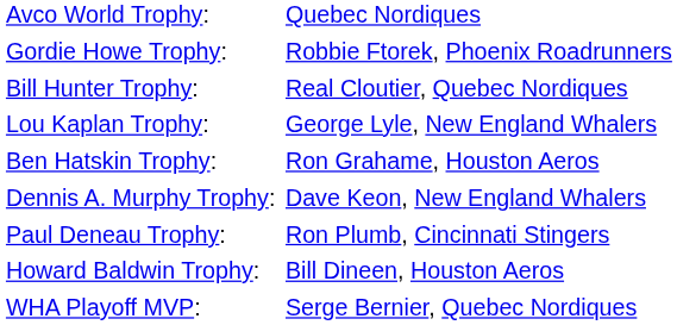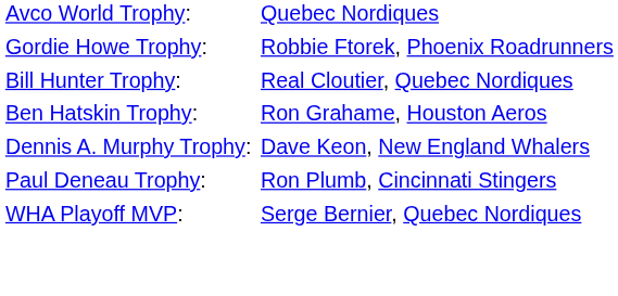 <table cellpadding="3" cellspacing="1">
 <tr>
 <td><a href='#'>Avco World Trophy</a>:</td>
 <td><a href='#'>Quebec Nordiques</a></td>
 </tr>
 <tr>
 <td><a href='#'>Gordie Howe Trophy</a>:</td>
 <td><a href='#'>Robbie Ftorek</a>, <a href='#'>Phoenix Roadrunners</a></td>
 </tr>
 <tr>
 <td><a href='#'>Bill Hunter Trophy</a>:</td>
 <td><a href='#'>Real Cloutier</a>, <a href='#'>Quebec Nordiques</a></td>
 </tr>
 <tr>
-<td><a href='#'>Lou Kaplan Trophy</a>:</td>
-<td><a href='#'>George Lyle</a>, <a href='#'>New England Whalers</a></td>
-</tr>
-<tr>
 <td><a href='#'>Ben Hatskin Trophy</a>:</td>
 <td><a href='#'>Ron Grahame</a>, <a href='#'>Houston Aeros</a></td>
 </tr>
 <tr>
 <td><a href='#'>Dennis A. Murphy Trophy</a>:</td>
 <td><a href='#'>Dave Keon</a>, <a href='#'>New England Whalers</a></td>
 </tr>
 <tr>
 <td><a href='#'>Paul Deneau Trophy</a>:</td>
 <td><a href='#'>Ron Plumb</a>, <a href='#'>Cincinnati Stingers</a></td>
 </tr>
 <tr>
-<td><a href='#'>Howard Baldwin Trophy</a>:</td>
-<td><a href='#'>Bill Dineen</a>, <a href='#'>Houston Aeros</a></td>
-</tr>
-<tr>
 <td><a href='#'>WHA Playoff MVP</a>:</td>
 <td><a href='#'>Serge Bernier</a>, <a href='#'>Quebec Nordiques</a></td>
 </tr>
 </table>
